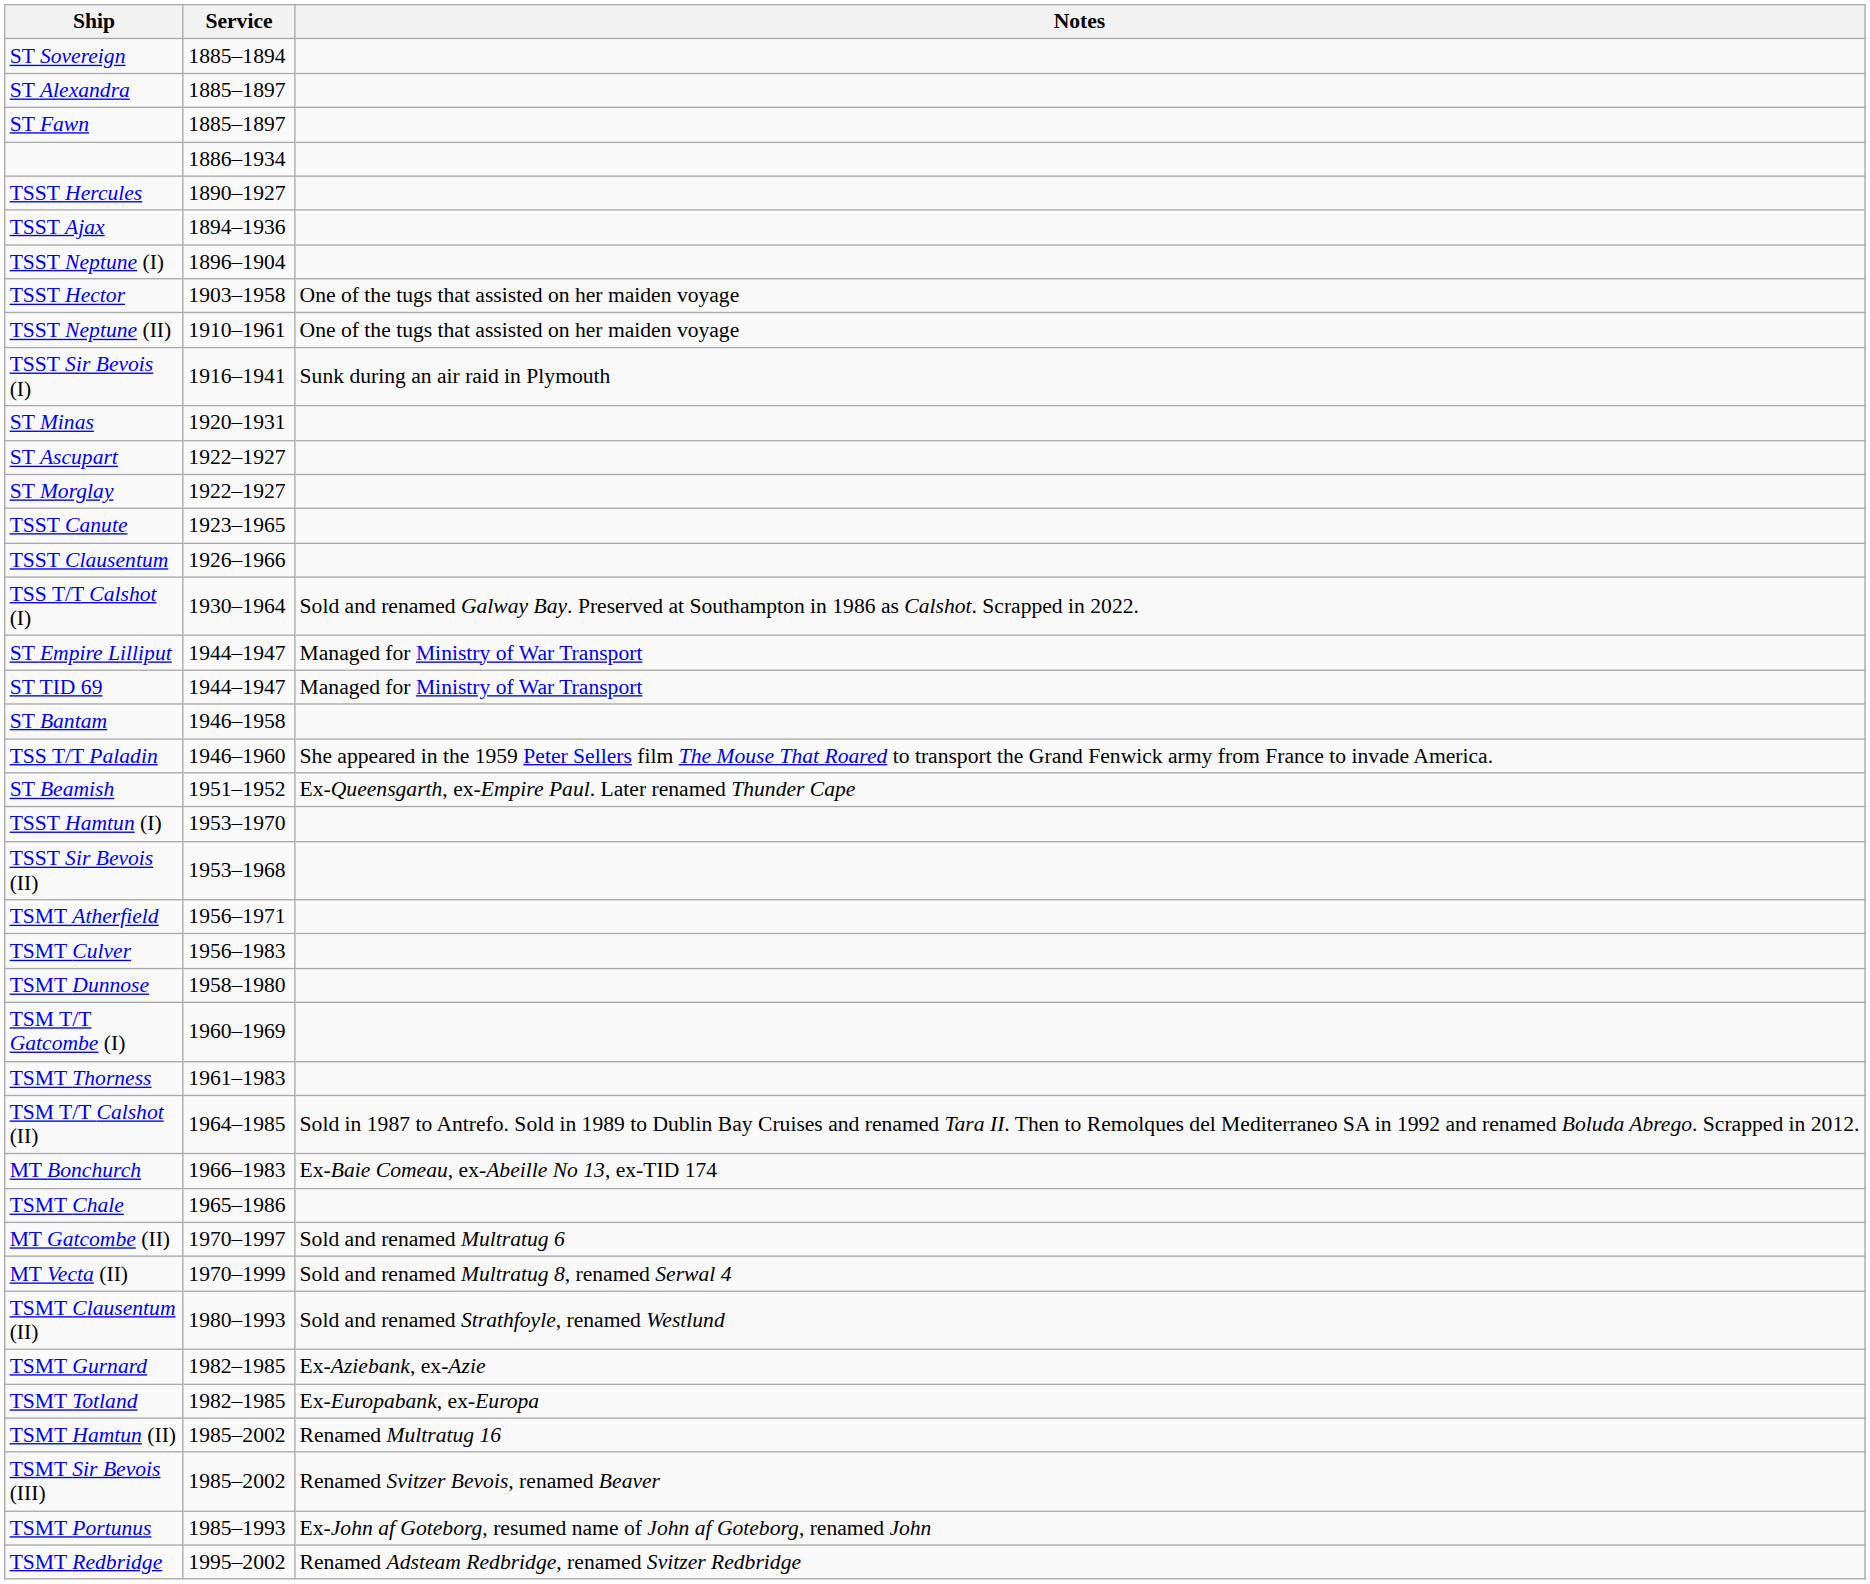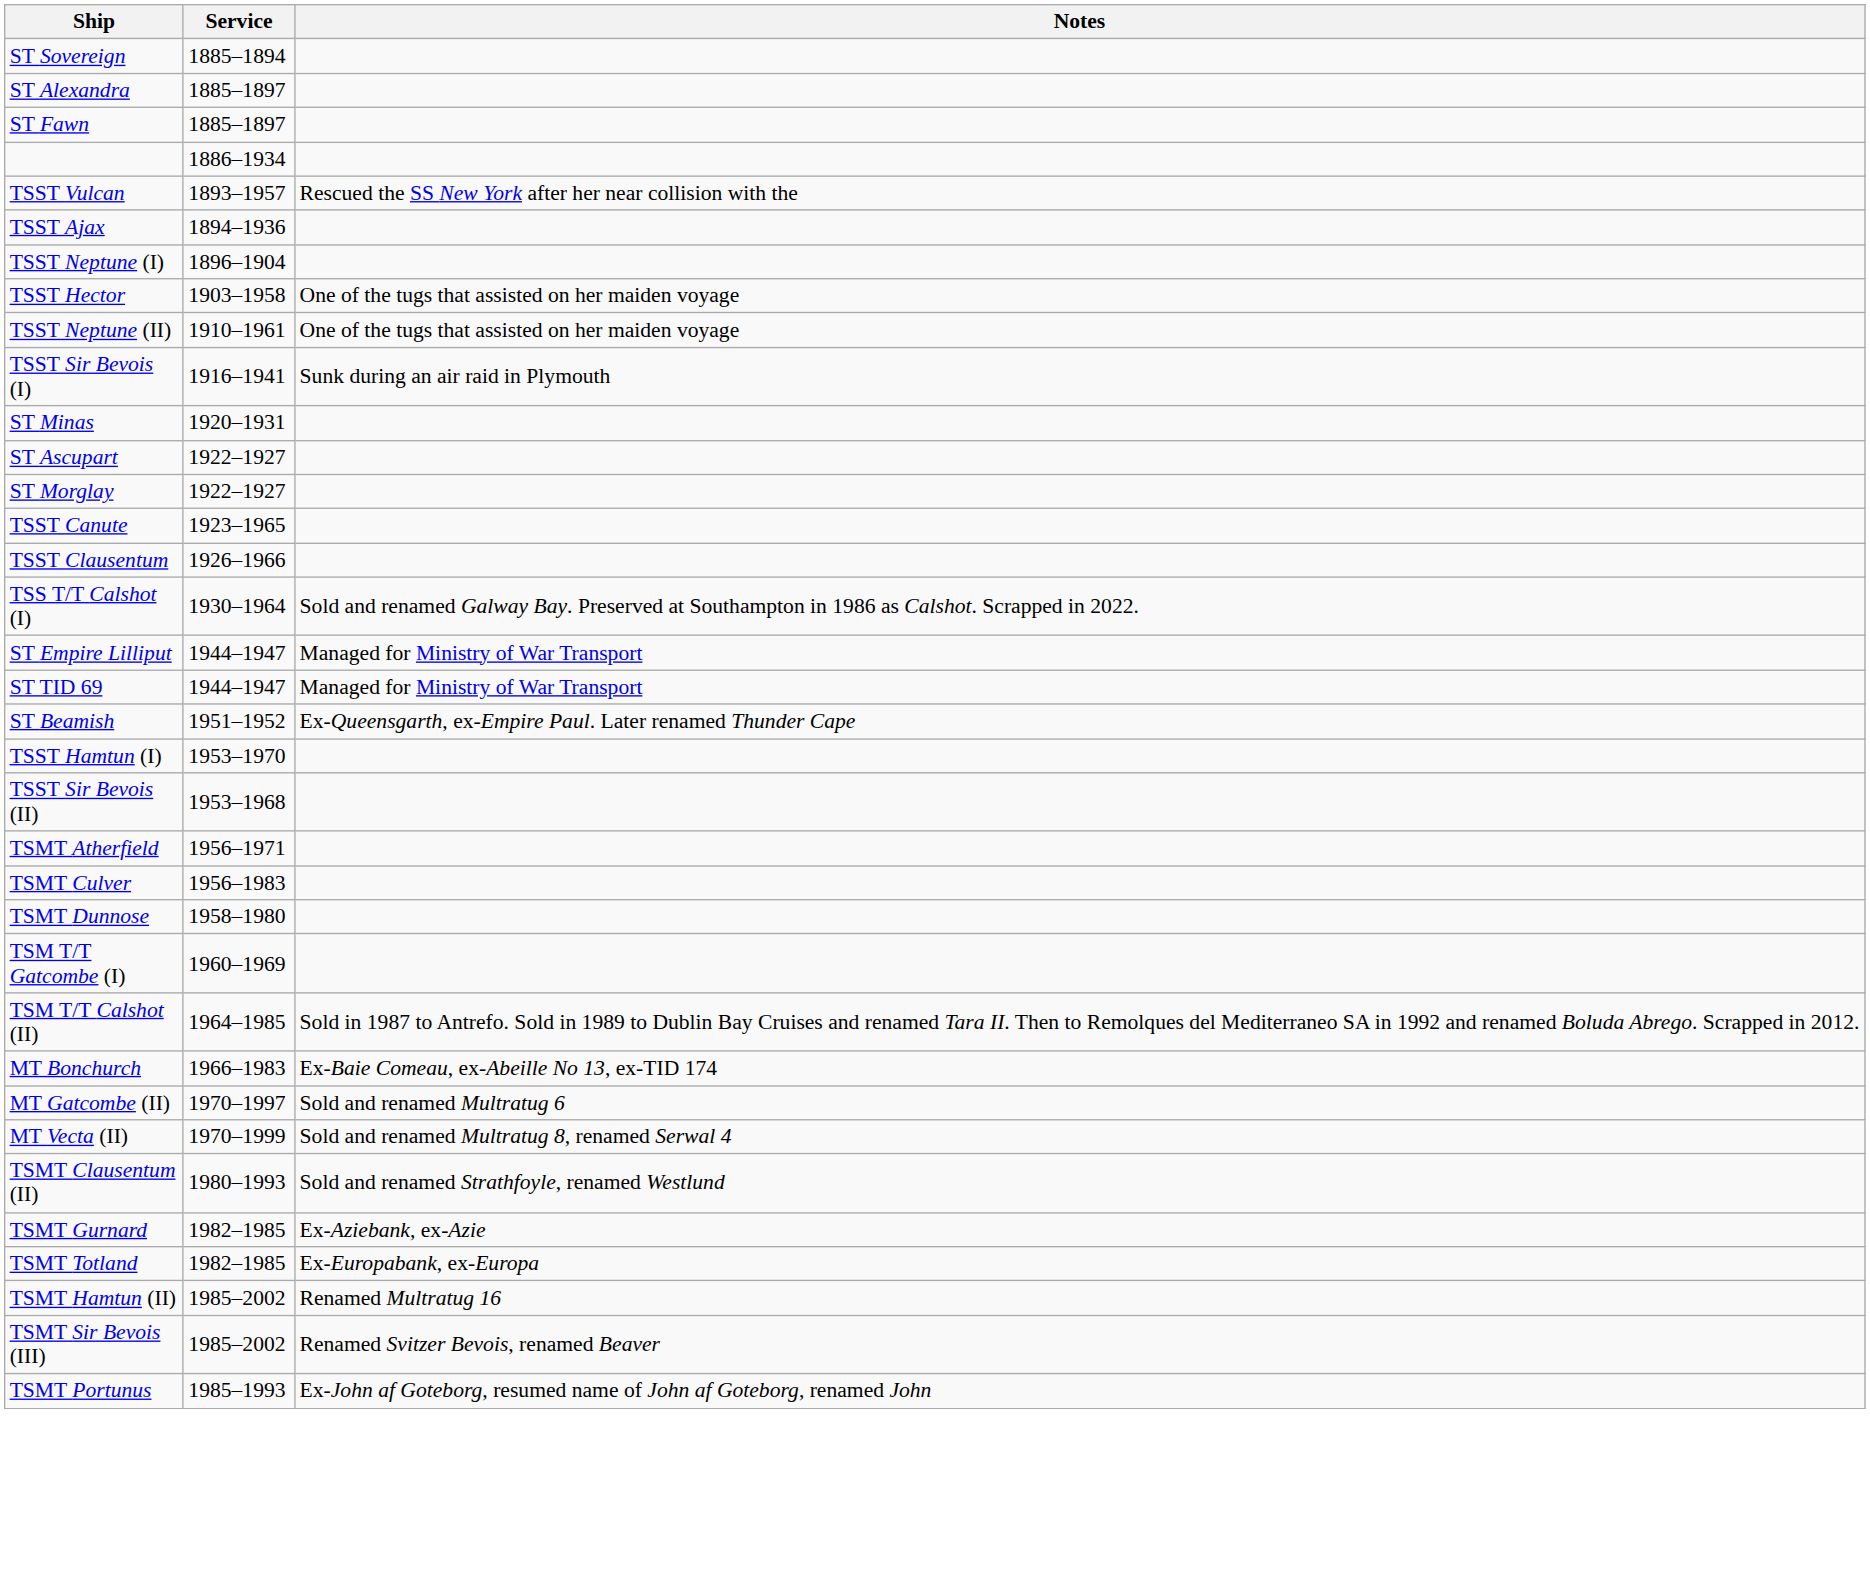 <table class="wikitable">
 <tr>
 <th width=125px>Ship</th>
 <th width=75px>Service</th>
 <th>Notes</th>
 </tr>
 <tr>
 <td><a href='#'>ST <em>Sovereign</em></a></td>
 <td>1885–1894</td>
 <td></td>
 </tr>
 <tr>
 <td><a href='#'>ST <em>Alexandra</em></a></td>
 <td>1885–1897</td>
 <td></td>
 </tr>
 <tr>
 <td><a href='#'>ST <em>Fawn</em></a></td>
 <td>1885–1897</td>
 <td></td>
 </tr>
 <tr>
 <td></td>
 <td>1886–1934</td>
 <td></td>
 </tr>
 <tr>
-<td><a href='#'>TSST <em>Hercules</em></a></td>
-<td>1890–1927</td>
-<td></td>
+<td><a href='#'>TSST <em>Vulcan</em></a></td>
+<td>1893–1957</td>
+<td>Rescued the <a href='#'>SS <em>New York</em></a> after her near collision with the </td>
 </tr>
 <tr>
 <td><a href='#'>TSST <em>Ajax</em></a></td>
 <td>1894–1936</td>
 <td></td>
 </tr>
 <tr>
 <td><a href='#'>TSST <em>Neptune</em></a> (I)</td>
 <td>1896–1904</td>
 <td></td>
 </tr>
 <tr>
 <td><a href='#'>TSST <em>Hector</em></a></td>
 <td>1903–1958</td>
 <td>One of the tugs that assisted  on her maiden voyage</td>
 </tr>
 <tr>
 <td><a href='#'>TSST <em>Neptune</em></a> (II)</td>
 <td>1910–1961</td>
 <td>One of the tugs that assisted  on her maiden voyage</td>
 </tr>
 <tr>
 <td><a href='#'>TSST <em>Sir Bevois</em></a> (I)</td>
 <td>1916–1941</td>
 <td>Sunk during an air raid in Plymouth</td>
 </tr>
 <tr>
 <td><a href='#'>ST <em>Minas</em></a></td>
 <td>1920–1931</td>
 <td></td>
 </tr>
 <tr>
 <td><a href='#'>ST <em>Ascupart</em></a></td>
 <td>1922–1927</td>
 <td></td>
 </tr>
 <tr>
 <td><a href='#'>ST <em>Morglay</em></a></td>
 <td>1922–1927</td>
 <td></td>
 </tr>
 <tr>
 <td><a href='#'>TSST <em>Canute</em></a></td>
 <td>1923–1965</td>
 <td></td>
 </tr>
 <tr>
 <td><a href='#'>TSST <em>Clausentum</em></a></td>
 <td>1926–1966</td>
 <td></td>
 </tr>
 <tr>
 <td><a href='#'>TSS T/T <em>Calshot</em></a> (I)</td>
 <td>1930–1964</td>
 <td>Sold and renamed <em>Galway Bay</em>. Preserved at Southampton in 1986 as <em>Calshot</em>. Scrapped in 2022.</td>
 </tr>
 <tr>
 <td><a href='#'>ST <em>Empire Lilliput</em></a></td>
 <td>1944–1947</td>
 <td>Managed for <a href='#'>Ministry of War Transport</a></td>
 </tr>
 <tr>
 <td><a href='#'>ST TID 69</a></td>
 <td>1944–1947</td>
 <td>Managed for <a href='#'>Ministry of War Transport</a></td>
 </tr>
 <tr>
-<td><a href='#'>ST <em>Bantam</em></a></td>
-<td>1946–1958</td>
-<td></td>
-</tr>
-<tr>
-<td><a href='#'>TSS T/T <em>Paladin</em></a></td>
-<td>1946–1960</td>
-<td>She appeared in the 1959 <a href='#'>Peter Sellers</a> film <a href='#'><em>The Mouse That Roared</em></a> to transport the Grand Fenwick army from France to invade America.</td>
-</tr>
-<tr>
 <td><a href='#'>ST <em>Beamish</em></a></td>
 <td>1951–1952</td>
 <td>Ex-<em>Queensgarth</em>, ex-<em>Empire Paul</em>. Later renamed <em>Thunder Cape</em></td>
 </tr>
 <tr>
 <td><a href='#'>TSST <em>Hamtun</em></a> (I)</td>
 <td>1953–1970</td>
 <td></td>
 </tr>
 <tr>
 <td><a href='#'>TSST <em>Sir Bevois</em></a> (II)</td>
 <td>1953–1968</td>
 <td></td>
 </tr>
 <tr>
 <td><a href='#'>TSMT <em>Atherfield</em></a></td>
 <td>1956–1971</td>
 <td></td>
 </tr>
 <tr>
 <td><a href='#'>TSMT <em>Culver</em></a></td>
 <td>1956–1983</td>
 <td></td>
 </tr>
 <tr>
 <td><a href='#'>TSMT <em>Dunnose</em></a></td>
 <td>1958–1980</td>
 <td></td>
 </tr>
 <tr>
 <td><a href='#'>TSM T/T <em>Gatcombe</em></a> (I)</td>
 <td>1960–1969</td>
 <td></td>
 </tr>
 <tr>
-<td><a href='#'>TSMT <em>Thorness</em></a></td>
-<td>1961–1983</td>
-<td></td>
-</tr>
-<tr>
 <td><a href='#'>TSM T/T <em>Calshot</em></a> (II)</td>
 <td>1964–1985</td>
 <td>Sold in 1987 to Antrefo. Sold in 1989 to Dublin Bay Cruises and renamed <em>Tara II</em>. Then to Remolques del Mediterraneo SA in 1992 and renamed <em>Boluda Abrego</em>. Scrapped in 2012.</td>
 </tr>
 <tr>
 <td><a href='#'>MT <em>Bonchurch</em></a></td>
 <td>1966–1983</td>
 <td>Ex-<em>Baie Comeau</em>, ex-<em>Abeille No 13</em>, ex-TID 174</td>
-</tr>
-<tr>
-<td><a href='#'>TSMT <em>Chale</em></a></td>
-<td>1965–1986</td>
-<td></td>
 </tr>
 <tr>
 <td><a href='#'>MT <em>Gatcombe</em></a> (II)</td>
 <td>1970–1997</td>
 <td>Sold and renamed <em>Multratug 6</em></td>
 </tr>
 <tr>
 <td><a href='#'>MT <em>Vecta</em></a> (II)</td>
 <td>1970–1999</td>
 <td>Sold and renamed <em>Multratug 8</em>, renamed <em>Serwal 4</em></td>
 </tr>
 <tr>
 <td><a href='#'>TSMT <em>Clausentum</em></a> (II)</td>
 <td>1980–1993</td>
 <td>Sold and renamed <em>Strathfoyle</em>, renamed <em>Westlund</em></td>
 </tr>
 <tr>
 <td><a href='#'>TSMT <em>Gurnard</em></a></td>
 <td>1982–1985</td>
 <td>Ex-<em>Aziebank</em>, ex-<em>Azie</em></td>
 </tr>
 <tr>
 <td><a href='#'>TSMT <em>Totland</em></a></td>
 <td>1982–1985</td>
 <td>Ex-<em>Europabank</em>, ex-<em>Europa</em></td>
 </tr>
 <tr>
 <td><a href='#'>TSMT <em>Hamtun</em></a> (II)</td>
 <td>1985–2002</td>
 <td>Renamed <em>Multratug 16</em></td>
 </tr>
 <tr>
 <td><a href='#'>TSMT <em>Sir Bevois</em></a> (III)</td>
 <td>1985–2002</td>
 <td>Renamed <em>Svitzer Bevois</em>, renamed <em>Beaver</em></td>
 </tr>
 <tr>
 <td><a href='#'>TSMT <em>Portunus</em></a></td>
 <td>1985–1993</td>
 <td>Ex-<em>John af Goteborg</em>, resumed name of <em>John af Goteborg</em>, renamed <em>John</em></td>
 </tr>
-<tr>
-<td><a href='#'>TSMT <em>Redbridge</em></a></td>
-<td>1995–2002</td>
-<td>Renamed <em>Adsteam Redbridge</em>, renamed <em>Svitzer Redbridge</em></td>
-</tr>
 </table>
